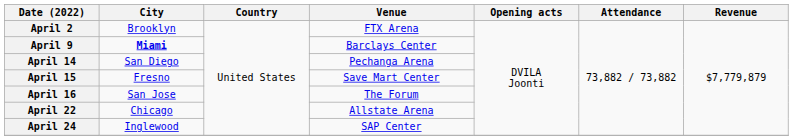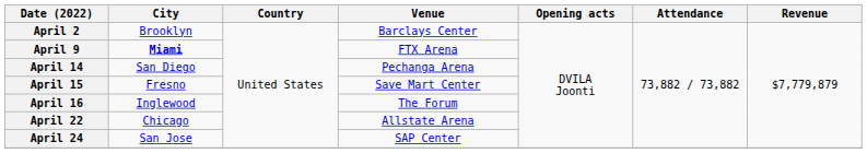 <table class="wikitable plainrowheaders" style="text-align:center;">
 <tr>
 <th scope="col" style="width:9em;">Date (2022)</th>
 <th scope="col" style="width:10em;">City</th>
 <th scope="col" style="width:10em;">Country</th>
 <th scope="col" style="width:16em;">Venue</th>
 <th scope="col" style="width:10em;">Opening acts</th>
 <th scope="col" style="width:10em;">Attendance</th>
 <th scope="col" style="width:10em;">Revenue</th>
 </tr>
 <tr>
 <th scope="row" style="text-align:center;">April 2</th>
 <td><a href='#'>Brooklyn</a></td>
 <td rowspan="7">United States</td>
-<td><a href='#'>FTX Arena</a></td>
+<td><a href='#'>Barclays Center</a></td>
 <td rowspan="7">DVILA<br>Joonti</td>
 <td rowspan="7">73,882 / 73,882</td>
 <td rowspan="7">$7,779,879</td>
 </tr>
 <tr>
 <th scope="row" style="text-align:center;">April 9</th>
 <td><strong><a href='#'>Miami</a></strong></td>
-<td><a href='#'>Barclays Center</a></td>
+<td><a href='#'>FTX Arena</a></td>
 </tr>
 <tr>
 <th scope="row" style="text-align:center;">April 14</th>
 <td><a href='#'>San Diego</a></td>
 <td><a href='#'>Pechanga Arena</a></td>
 </tr>
 <tr>
 <th scope="row" style="text-align:center;">April 15</th>
 <td><a href='#'>Fresno</a></td>
 <td><a href='#'>Save Mart Center</a></td>
 </tr>
 <tr>
 <th scope="row" style="text-align:center;">April 16</th>
-<td><a href='#'>San Jose</a></td>
+<td><a href='#'>Inglewood</a></td>
 <td><a href='#'>The Forum</a></td>
 </tr>
 <tr>
 <th scope="row" style="text-align:center;">April 22</th>
 <td><a href='#'>Chicago</a></td>
 <td><a href='#'>Allstate Arena</a></td>
 </tr>
 <tr>
 <th scope="row" style="text-align:center;">April 24</th>
-<td><a href='#'>Inglewood</a></td>
+<td><a href='#'>San Jose</a></td>
 <td><a href='#'>SAP Center</a></td>
 </tr>
 <tr>
 </tr>
 </table>
